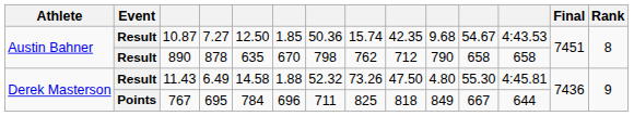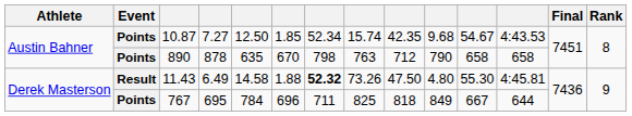 <table class=wikitable style="font-size:90%;">
 <tr>
 <th>Athlete</th>
 <th>Event</th>
 <th></th>
 <th></th>
 <th></th>
 <th></th>
 <th></th>
 <th></th>
 <th></th>
 <th></th>
 <th></th>
 <th></th>
 <th>Final</th>
 <th>Rank</th>
 </tr>
 <tr align=center>
 <td align=left rowspan=2><a href='#'>Austin Bahner</a></td>
-<th style="font-size:95%">Result</th>
+<th style="font-size:95%">Points</th>
 <td>10.87</td>
 <td>7.27</td>
 <td>12.50</td>
 <td>1.85</td>
-<td>50.36</td>
+<td>52.34</td>
 <td>15.74</td>
 <td>42.35</td>
 <td>9.68</td>
 <td>54.67</td>
 <td>4:43.53</td>
 <td rowspan=2>7451</td>
 <td rowspan=2>8</td>
 </tr>
 <tr align=center>
-<th style="font-size:95%">Result</th>
+<th style="font-size:95%">Points</th>
 <td>890</td>
 <td>878</td>
 <td>635</td>
 <td>670</td>
 <td>798</td>
-<td>762</td>
+<td>763</td>
 <td>712</td>
 <td>790</td>
 <td>658</td>
 <td>658</td>
 </tr>
 <tr align=center>
 <td align=left rowspan=2><a href='#'>Derek Masterson</a></td>
 <th style="font-size:95%">Result</th>
 <td>11.43</td>
 <td>6.49</td>
 <td>14.58</td>
 <td>1.88</td>
-<td>52.32</td>
+<td><strong>52.32</strong></td>
 <td>73.26</td>
 <td>47.50</td>
 <td>4.80</td>
 <td>55.30</td>
 <td>4:45.81</td>
 <td rowspan=2>7436</td>
 <td rowspan=2>9</td>
 </tr>
 <tr align=center>
 <th style="font-size:95%">Points</th>
 <td>767</td>
 <td>695</td>
 <td>784</td>
 <td>696</td>
 <td>711</td>
 <td>825</td>
 <td>818</td>
 <td>849</td>
 <td>667</td>
 <td>644</td>
 </tr>
 </table>
